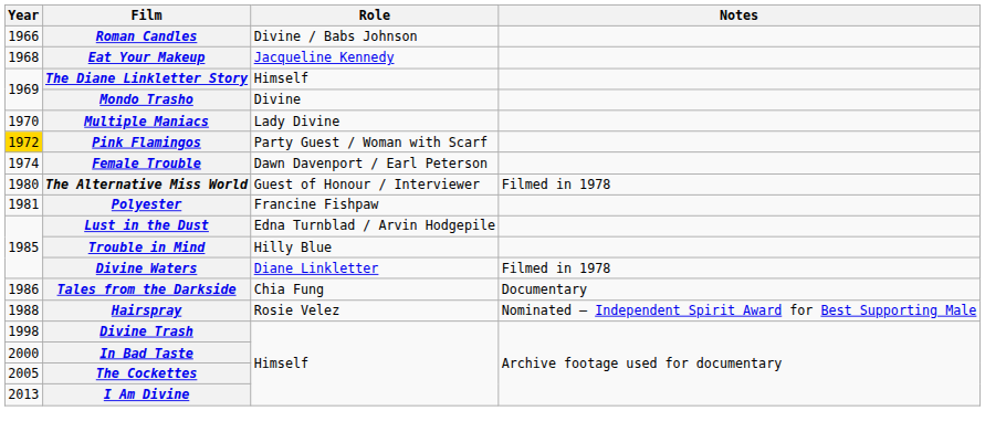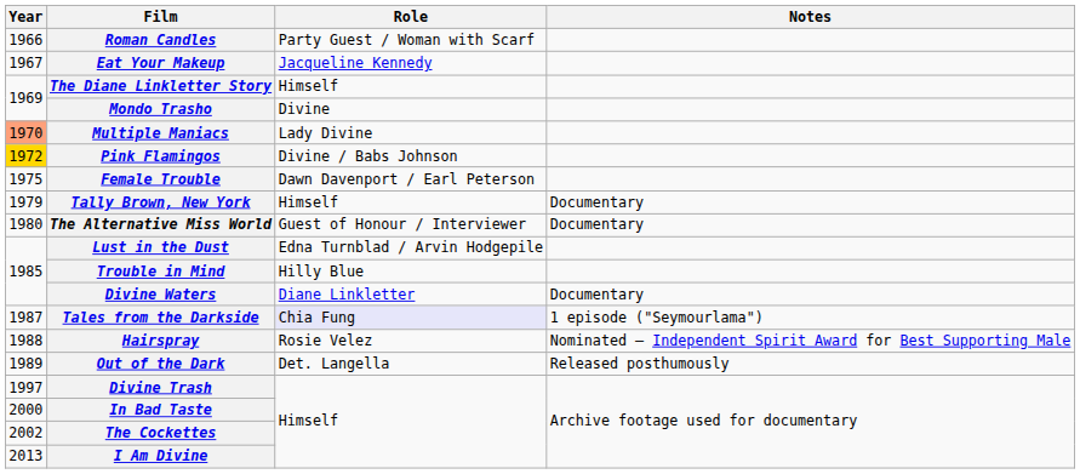 <table class="wikitable plainrowheaders">
 <tr>
 <th scope="col">Year</th>
 <th scope="col">Film</th>
 <th scope="col">Role</th>
 <th scope="col">Notes</th>
 </tr>
 <tr>
 <td>1966</td>
 <th scope="row"><em><a href='#'>Roman Candles</a></em></th>
-<td>Divine / Babs Johnson</td>
+<td>Party Guest / Woman with Scarf</td>
 <td></td>
 </tr>
 <tr>
-<td>1968</td>
+<td>1967</td>
 <th scope="row"><em><a href='#'>Eat Your Makeup</a></em></th>
 <td><a href='#'>Jacqueline Kennedy</a></td>
 <td></td>
 </tr>
 <tr>
 <td rowspan=2>1969</td>
 <th scope="row"><em><a href='#'>The Diane Linkletter Story</a></em></th>
 <td>Himself</td>
 <td></td>
 </tr>
 <tr>
 <th scope="row"><em><a href='#'>Mondo Trasho</a></em></th>
 <td>Divine</td>
 <td></td>
 </tr>
 <tr>
-<td>1970</td>
+<td style="background: lightsalmon;">1970</td>
 <th scope="row"><em><a href='#'>Multiple Maniacs</a></em></th>
 <td>Lady Divine</td>
 <td></td>
 </tr>
 <tr>
 <td style="background: gold;">1972</td>
 <th scope="row"><em><a href='#'>Pink Flamingos</a></em></th>
-<td>Party Guest / Woman with Scarf</td>
+<td>Divine / Babs Johnson</td>
 <td></td>
 </tr>
 <tr>
-<td>1974</td>
+<td>1975</td>
 <th scope="row"><em><a href='#'>Female Trouble</a></em></th>
 <td>Dawn Davenport / Earl Peterson</td>
 <td></td>
 </tr>
 <tr>
+<td>1979</td>
+<th scope="row"><em><a href='#'>Tally Brown, New York</a></em></th>
+<td>Himself</td>
+<td>Documentary</td>
+</tr>
+<tr>
 <td>1980</td>
 <th scope="row"><em>The Alternative Miss World</em></th>
 <td>Guest of Honour / Interviewer</td>
-<td>Filmed in 1978</td>
-</tr>
-<tr>
-<td>1981</td>
-<th scope="row"><em><a href='#'>Polyester</a></em></th>
-<td>Francine Fishpaw</td>
-<td></td>
+<td>Documentary</td>
 </tr>
 <tr>
 <td rowspan=3>1985</td>
 <th scope="row"><em><a href='#'>Lust in the Dust</a></em></th>
 <td>Edna Turnblad / Arvin Hodgepile</td>
 <td></td>
 </tr>
 <tr>
 <th scope="row"><em><a href='#'>Trouble in Mind</a></em></th>
 <td>Hilly Blue</td>
 <td></td>
 </tr>
 <tr>
 <th scope="row"><em><a href='#'>Divine Waters</a></em></th>
 <td><a href='#'>Diane Linkletter</a></td>
-<td>Filmed in 1978</td>
+<td>Documentary</td>
 </tr>
 <tr>
-<td>1986</td>
+<td>1987</td>
 <th scope="row"><em><a href='#'>Tales from the Darkside</a></em></th>
-<td>Chia Fung</td>
-<td>Documentary</td>
+<td style="background: lavender;">Chia Fung</td>
+<td>1 episode ("Seymourlama")</td>
 </tr>
 <tr>
 <td>1988</td>
 <th scope="row"><em><a href='#'>Hairspray</a></em></th>
 <td>Rosie Velez</td>
 <td>Nominated – <a href='#'>Independent Spirit Award</a> for <a href='#'>Best Supporting Male</a></td>
 </tr>
 <tr>
-<td>1998</td>
+<td>1989</td>
+<th scope="row"><em><a href='#'>Out of the Dark</a></em></th>
+<td>Det. Langella</td>
+<td>Released posthumously</td>
+</tr>
+<tr>
+<td>1997</td>
 <th scope="row"><em><a href='#'>Divine Trash</a></em></th>
 <td rowspan=4>Himself</td>
 <td rowspan=4>Archive footage used for documentary</td>
 </tr>
 <tr>
 <td>2000</td>
 <th scope="row"><em><a href='#'>In Bad Taste</a></em></th>
 </tr>
 <tr>
-<td>2005</td>
+<td>2002</td>
 <th scope="row"><em><a href='#'>The Cockettes</a></em></th>
 </tr>
 <tr>
 <td>2013</td>
 <th scope="row"><em><a href='#'>I Am Divine</a></em></th>
 </tr>
 </table>
